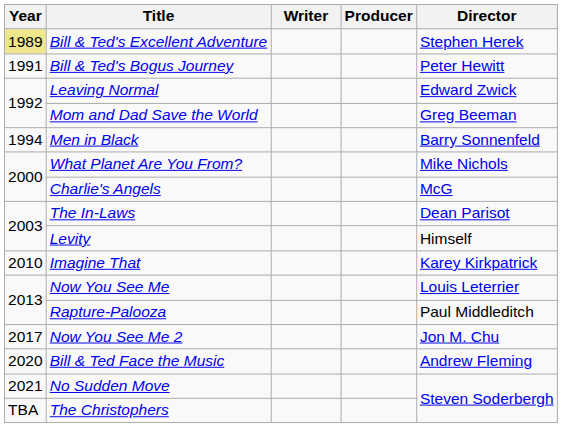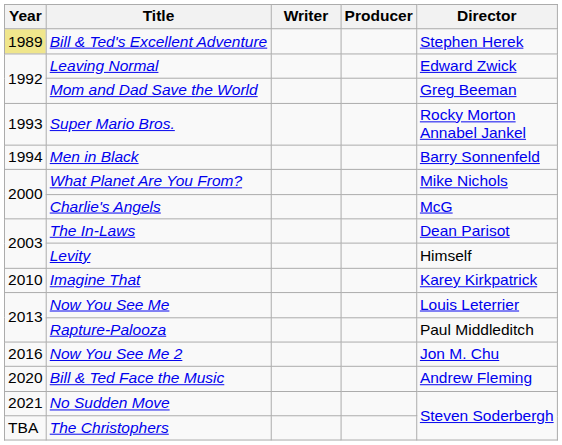 <table class="wikitable">
 <tr>
 <th>Year</th>
 <th>Title</th>
 <th width=65>Writer</th>
 <th>Producer</th>
 <th>Director</th>
 </tr>
 <tr>
 <td style="background: khaki;">1989</td>
 <td><em><a href='#'>Bill & Ted's Excellent Adventure</a></em></td>
 <td></td>
 <td></td>
 <td><a href='#'>Stephen Herek</a></td>
 </tr>
 <tr>
-<td>1991</td>
-<td><em><a href='#'>Bill & Ted's Bogus Journey</a></em></td>
-<td></td>
-<td></td>
-<td><a href='#'>Peter Hewitt</a></td>
-</tr>
-<tr>
 <td rowspan="2">1992</td>
 <td><em><a href='#'>Leaving Normal</a></em></td>
 <td></td>
 <td></td>
 <td><a href='#'>Edward Zwick</a></td>
 </tr>
 <tr>
 <td><em><a href='#'>Mom and Dad Save the World</a></em></td>
 <td></td>
 <td></td>
 <td><a href='#'>Greg Beeman</a></td>
+</tr>
+<tr>
+<td>1993</td>
+<td><em><a href='#'>Super Mario Bros.</a></em></td>
+<td></td>
+<td></td>
+<td><a href='#'>Rocky Morton</a><br><a href='#'>Annabel Jankel</a></td>
 </tr>
 <tr>
 <td>1994</td>
 <td><em><a href='#'>Men in Black</a></em></td>
 <td></td>
 <td></td>
 <td><a href='#'>Barry Sonnenfeld</a></td>
 </tr>
 <tr>
 <td rowspan="2">2000</td>
 <td><em><a href='#'>What Planet Are You From?</a></em></td>
 <td></td>
 <td></td>
 <td><a href='#'>Mike Nichols</a></td>
 </tr>
 <tr>
 <td><em><a href='#'>Charlie's Angels</a></em></td>
 <td></td>
 <td></td>
 <td><a href='#'>McG</a></td>
 </tr>
 <tr>
 <td rowspan="2">2003</td>
 <td><em><a href='#'>The In-Laws</a></em></td>
 <td></td>
 <td></td>
 <td><a href='#'>Dean Parisot</a></td>
 </tr>
 <tr>
 <td><em><a href='#'>Levity</a></em></td>
 <td></td>
 <td></td>
 <td>Himself</td>
 </tr>
 <tr>
 <td>2010</td>
 <td><em><a href='#'>Imagine That</a></em></td>
 <td></td>
 <td></td>
 <td><a href='#'>Karey Kirkpatrick</a></td>
 </tr>
 <tr>
 <td rowspan="2">2013</td>
 <td><em><a href='#'>Now You See Me</a></em></td>
 <td></td>
 <td></td>
 <td><a href='#'>Louis Leterrier</a></td>
 </tr>
 <tr>
 <td><em><a href='#'>Rapture-Palooza</a></em></td>
 <td></td>
 <td></td>
 <td>Paul Middleditch</td>
 </tr>
 <tr>
-<td>2017</td>
+<td>2016</td>
 <td><em><a href='#'>Now You See Me 2</a></em></td>
 <td></td>
 <td></td>
 <td><a href='#'>Jon M. Chu</a></td>
 </tr>
 <tr>
 <td>2020</td>
 <td><em><a href='#'>Bill & Ted Face the Music</a></em></td>
 <td></td>
 <td></td>
 <td><a href='#'>Andrew Fleming</a></td>
 </tr>
 <tr>
 <td>2021</td>
 <td><em><a href='#'>No Sudden Move</a></em></td>
 <td></td>
 <td></td>
 <td rowspan=2><a href='#'>Steven Soderbergh</a></td>
 </tr>
 <tr>
 <td>TBA</td>
 <td><em><a href='#'>The Christophers</a></em></td>
 <td></td>
 <td></td>
 </tr>
 </table>
